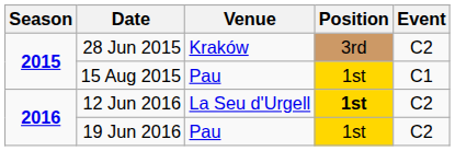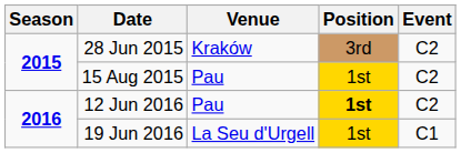 <table class="wikitable" style="text-align:center; font-size:95%;">
 <tr>
 <th>Season</th>
 <th>Date</th>
 <th>Venue</th>
 <th>Position</th>
 <th>Event</th>
 </tr>
 <tr>
 <td rowspan=2><strong><a href='#'>2015</a></strong></td>
 <td align=right>28 Jun 2015</td>
 <td align=left><a href='#'>Kraków</a></td>
 <td bgcolor=cc9966>3rd</td>
 <td>C2</td>
 </tr>
 <tr>
 <td align=right>15 Aug 2015</td>
 <td align=left><a href='#'>Pau</a></td>
 <td bgcolor=gold>1st</td>
-<td>C1</td>
+<td>C2</td>
 </tr>
 <tr>
 <td rowspan=2><strong><a href='#'>2016</a></strong></td>
 <td align=right>12 Jun 2016</td>
-<td align=left><a href='#'>La Seu d'Urgell</a></td>
+<td align=left><a href='#'>Pau</a></td>
 <td bgcolor=gold><strong>1st</strong></td>
 <td>C2</td>
 </tr>
 <tr>
 <td align=right>19 Jun 2016</td>
-<td align=left><a href='#'>Pau</a></td>
+<td align=left><a href='#'>La Seu d'Urgell</a></td>
 <td bgcolor=gold>1st</td>
-<td>C2</td>
+<td>C1</td>
 </tr>
 </table>
